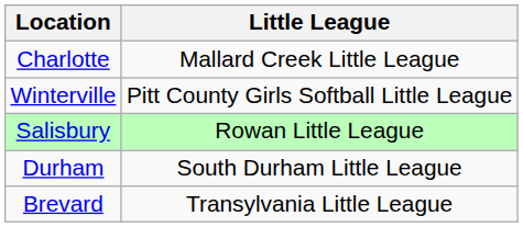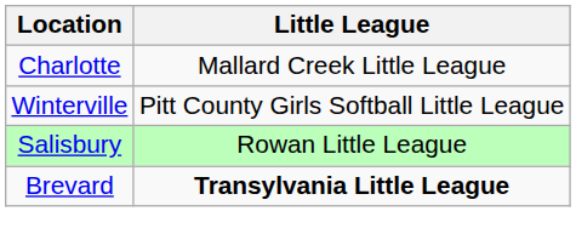 <table class="wikitable">
 <tr>
 <th>Location</th>
 <th>Little League</th>
 </tr>
 <tr>
 <td align=center><a href='#'>Charlotte</a></td>
 <td align=center>Mallard Creek Little League</td>
 </tr>
 <tr>
 <td align=center><a href='#'>Winterville</a></td>
 <td align=center>Pitt County Girls Softball Little League</td>
 </tr>
 <tr bgcolor=#bbffbb>
 <td align=center><a href='#'>Salisbury</a></td>
 <td align=center>Rowan Little League</td>
 </tr>
 <tr>
-<td align=center><a href='#'>Durham</a></td>
-<td align=center>South Durham Little League</td>
-</tr>
-<tr>
 <td align=center><a href='#'>Brevard</a></td>
-<td align=center>Transylvania Little League</td>
+<td align=center><strong>Transylvania Little League</strong></td>
 </tr>
 </table>
